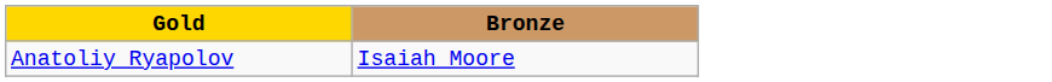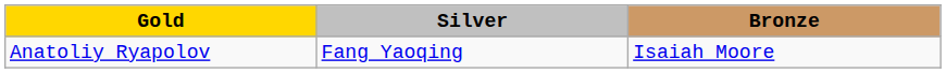 <table class="wikitable" style="text-align:left">
 <tr align="center">
 <td width=200 bgcolor=gold><strong>Gold</strong></td>
+<td width=200 bgcolor=silver><strong>Silver</strong></td>
 <td width=200 bgcolor=CC9966><strong>Bronze</strong></td>
 </tr>
 <tr>
 <td><a href='#'>Anatoliy Ryapolov</a><br></td>
+<td><a href='#'>Fang Yaoqing</a><br></td>
 <td><a href='#'>Isaiah Moore</a><br></td>
 </tr>
 </table>
